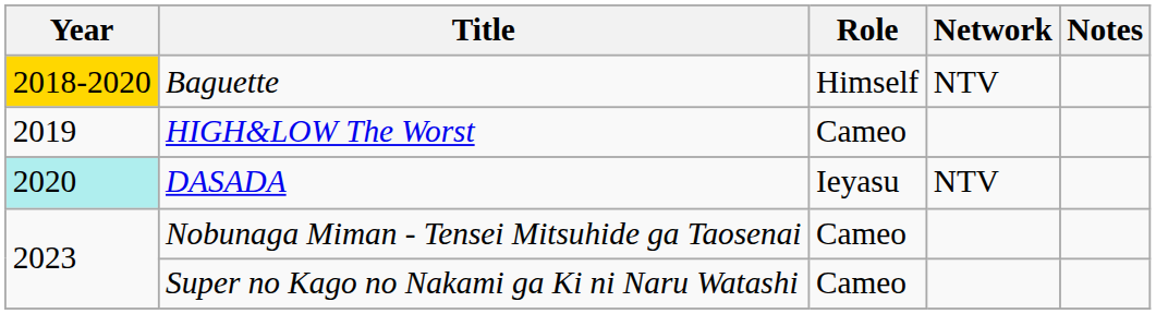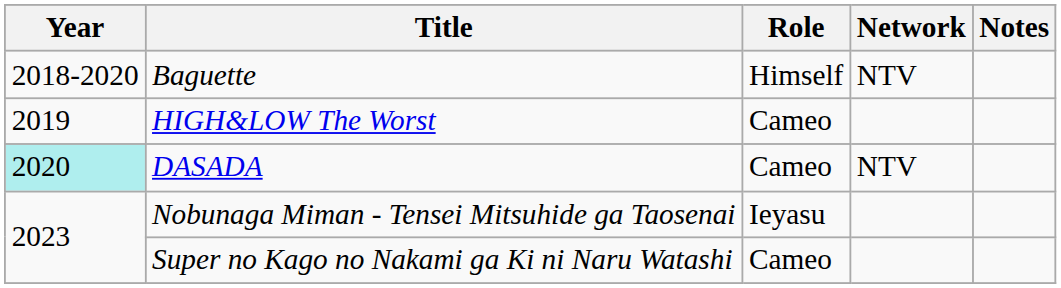 <table class="wikitable">
 <tr>
 <th>Year</th>
 <th>Title</th>
 <th>Role</th>
 <th>Network</th>
 <th>Notes</th>
 </tr>
 <tr>
-<td style="background: gold;">2018-2020</td>
+<td>2018-2020</td>
 <td><em>Baguette</em></td>
 <td>Himself</td>
 <td>NTV</td>
 <td></td>
 </tr>
 <tr>
 <td>2019</td>
 <td><em><a href='#'>HIGH&LOW The Worst</a></em></td>
 <td>Cameo</td>
 <td></td>
 <td></td>
 </tr>
 <tr>
 <td style="background: paleturquoise;">2020</td>
 <td><em><a href='#'>DASADA</a></em></td>
-<td>Ieyasu</td>
+<td>Cameo</td>
 <td>NTV</td>
 <td></td>
 </tr>
 <tr>
 <td rowspan="2">2023</td>
 <td><em>Nobunaga Miman - Tensei Mitsuhide ga Taosenai</em></td>
-<td>Cameo</td>
+<td>Ieyasu</td>
 <td></td>
 <td></td>
 </tr>
 <tr>
 <td><em>Super no Kago no Nakami ga Ki ni Naru Watashi</em></td>
 <td>Cameo</td>
 <td></td>
 <td></td>
 </tr>
 </table>
